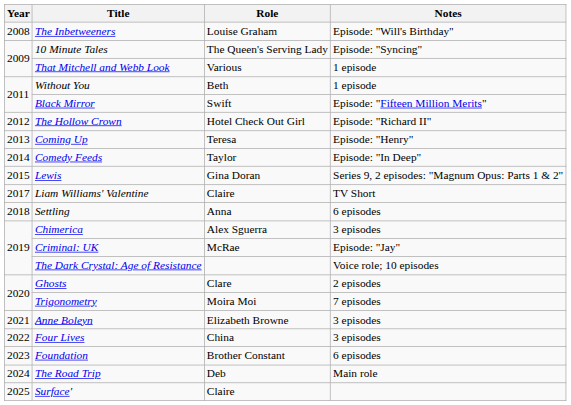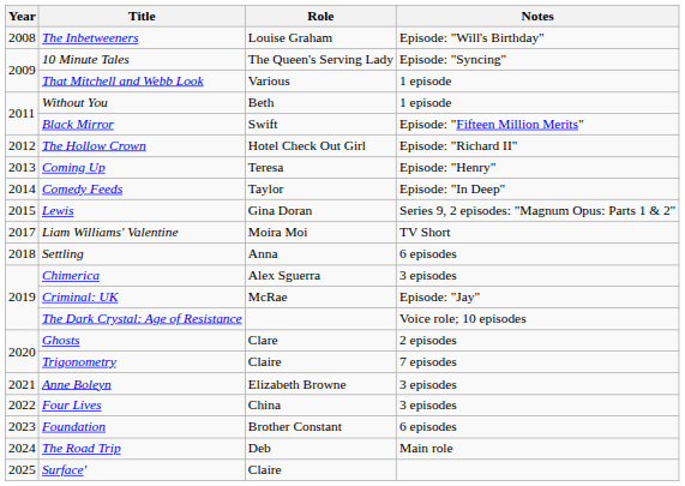 <table class="wikitable unsortable">
 <tr>
 <th scope="col">Year</th>
 <th scope="col">Title</th>
 <th scope="col">Role</th>
 <th scope="col">Notes</th>
 </tr>
 <tr>
 <td>2008</td>
 <td><em><a href='#'>The Inbetweeners</a></em></td>
 <td>Louise Graham</td>
 <td>Episode: "Will's Birthday"</td>
 </tr>
 <tr>
 <td rowspan="2">2009</td>
 <td><em> 10 Minute Tales </em></td>
 <td>The Queen's Serving Lady</td>
 <td>Episode: "Syncing"</td>
 </tr>
 <tr>
 <td><em><a href='#'>That Mitchell and Webb Look</a></em></td>
 <td>Various</td>
 <td>1 episode</td>
 </tr>
 <tr>
 <td rowspan="2">2011</td>
 <td><em> Without You </em></td>
 <td>Beth</td>
 <td>1 episode</td>
 </tr>
 <tr>
 <td><em><a href='#'>Black Mirror</a></em></td>
 <td>Swift</td>
 <td>Episode: "<a href='#'>Fifteen Million Merits</a>"</td>
 </tr>
 <tr>
 <td>2012</td>
 <td><em> <a href='#'>The Hollow Crown</a> </em></td>
 <td>Hotel Check Out Girl</td>
 <td>Episode: "Richard II"</td>
 </tr>
 <tr>
 <td>2013</td>
 <td><em><a href='#'>Coming Up</a></em></td>
 <td>Teresa</td>
 <td>Episode: "Henry"</td>
 </tr>
 <tr>
 <td>2014</td>
 <td><em><a href='#'>Comedy Feeds</a></em></td>
 <td>Taylor</td>
 <td>Episode: "In Deep"</td>
 </tr>
 <tr>
 <td>2015</td>
 <td><em> <a href='#'>Lewis</a> </em></td>
 <td>Gina Doran</td>
 <td>Series 9, 2 episodes: "Magnum Opus: Parts 1 & 2"</td>
 </tr>
 <tr>
 <td>2017</td>
 <td><em>Liam Williams' Valentine</em></td>
-<td>Claire</td>
+<td>Moira Moi</td>
 <td>TV Short</td>
 </tr>
 <tr>
 <td>2018</td>
 <td><em>Settling</em></td>
 <td>Anna</td>
 <td>6 episodes</td>
 </tr>
 <tr>
 <td rowspan="3">2019</td>
 <td><em><a href='#'>Chimerica</a></em></td>
 <td>Alex Sguerra</td>
 <td>3 episodes</td>
 </tr>
 <tr>
 <td><em><a href='#'>Criminal: UK</a> </em></td>
 <td>McRae</td>
 <td>Episode: "Jay"</td>
 </tr>
 <tr>
 <td><em><a href='#'>The Dark Crystal: Age of Resistance</a></em></td>
 <td></td>
 <td>Voice role; 10 episodes</td>
 </tr>
 <tr>
 <td rowspan="2">2020</td>
 <td><em><a href='#'>Ghosts</a></em></td>
 <td>Clare</td>
 <td>2 episodes</td>
 </tr>
 <tr>
 <td><em><a href='#'>Trigonometry</a></em></td>
-<td>Moira Moi</td>
+<td>Claire</td>
 <td>7 episodes</td>
 </tr>
 <tr>
 <td>2021</td>
 <td><em><a href='#'>Anne Boleyn</a></em></td>
 <td>Elizabeth Browne</td>
 <td>3 episodes</td>
 </tr>
 <tr>
 <td>2022</td>
 <td><em><a href='#'>Four Lives</a></em></td>
 <td>China</td>
 <td>3 episodes</td>
 </tr>
 <tr>
 <td>2023</td>
 <td><em><a href='#'>Foundation</a></em></td>
 <td>Brother Constant</td>
 <td>6 episodes</td>
 </tr>
 <tr>
 <td>2024</td>
 <td><em><a href='#'>The Road Trip</a></em></td>
 <td>Deb</td>
 <td>Main role</td>
 </tr>
 <tr>
 <td>2025</td>
 <td><em><a href='#'>Surface</a>'</td>
 <td>Claire</td>
 </tr>
 </table>
